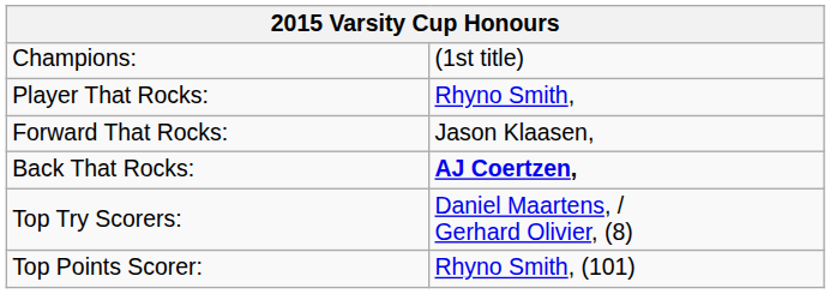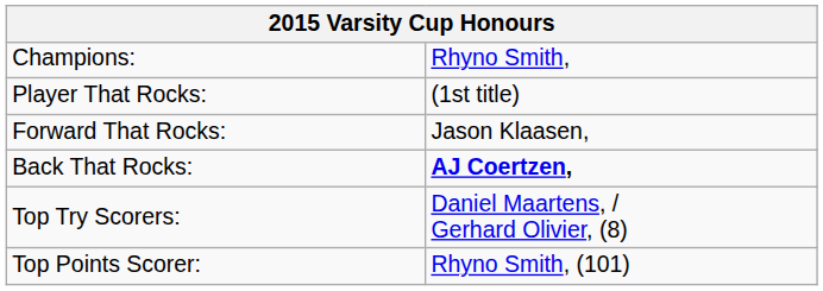 <table class="wikitable" style="text-align:left; line-height:110%; font-size:90%; width:40%; margin:1em auto 1em auto;">
 <tr>
 <th colspan=2><strong>2015 Varsity Cup Honours</strong></th>
 </tr>
 <tr>
 <td>Champions:</td>
-<td> (1st title)</td>
+<td><a href='#'>Rhyno Smith</a>, </td>
 </tr>
 <tr>
 <td>Player That Rocks:</td>
-<td><a href='#'>Rhyno Smith</a>, </td>
+<td> (1st title)</td>
 </tr>
 <tr>
 <td>Forward That Rocks:</td>
 <td>Jason Klaasen, </td>
 </tr>
 <tr>
 <td>Back That Rocks:</td>
 <td><strong><a href='#'>AJ Coertzen</a>, </strong></td>
 </tr>
 <tr>
 <td>Top Try Scorers:</td>
 <td><a href='#'>Daniel Maartens</a>,  / <br> <a href='#'>Gerhard Olivier</a>,  (8)</td>
 </tr>
 <tr>
 <td>Top Points Scorer:</td>
 <td><a href='#'>Rhyno Smith</a>,  (101)</td>
 </tr>
 </table>
